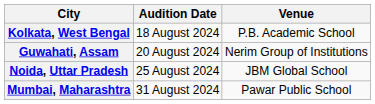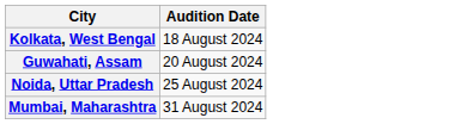 <table class="wikitable sortable" style=" text-align:center">
 <tr>
 <th scope="col">City</th>
 <th scope="col">Audition Date</th>
-<th class="unsortable" scope="col">Venue</th>
 </tr>
 <tr>
 <th scope="row"><a href='#'>Kolkata</a>, <a href='#'>West Bengal</a></th>
 <td>18 August 2024</td>
-<td>P.B. Academic School</td>
 </tr>
 <tr>
 <th scope="row"><a href='#'>Guwahati</a>, <a href='#'>Assam</a></th>
 <td>20 August 2024</td>
-<td>Nerim Group of Institutions</td>
 </tr>
 <tr>
 <th scope="row"><a href='#'>Noida</a>, <a href='#'>Uttar Pradesh</a></th>
 <td>25 August 2024</td>
-<td>JBM Global School</td>
 </tr>
 <tr>
 <th scope="row"><a href='#'>Mumbai</a>, <a href='#'>Maharashtra</a></th>
 <td>31 August 2024</td>
-<td>Pawar Public School</td>
 </tr>
 </table>
